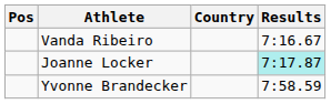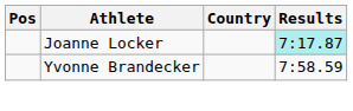 <table class="wikitable">
 <tr>
 <th>Pos</th>
 <th>Athlete</th>
 <th>Country</th>
 <th>Results</th>
-</tr>
-<tr>
-<td align="center"></td>
-<td>Vanda Ribeiro</td>
-<td></td>
-<td>7:16.67</td>
 </tr>
 <tr>
 <td align="center"></td>
 <td>Joanne Locker</td>
 <td></td>
 <td style="background: paleturquoise;">7:17.87</td>
 </tr>
 <tr>
 <td align="center"></td>
 <td>Yvonne Brandecker</td>
 <td></td>
 <td>7:58.59</td>
 </tr>
 </table>
